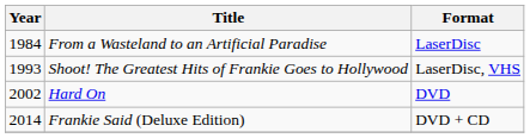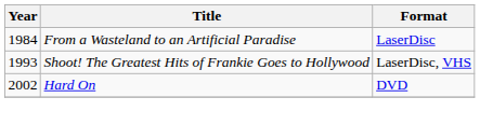 <table class="wikitable">
 <tr>
 <th>Year</th>
 <th>Title</th>
 <th>Format</th>
 </tr>
 <tr>
 <td>1984</td>
 <td><em>From a Wasteland to an Artificial Paradise</em></td>
 <td><a href='#'>LaserDisc</a></td>
 </tr>
 <tr>
 <td>1993</td>
 <td><em>Shoot! The Greatest Hits of Frankie Goes to Hollywood</em></td>
 <td>LaserDisc, <a href='#'>VHS</a></td>
 </tr>
 <tr>
 <td>2002</td>
 <td><em><a href='#'>Hard On</a></em></td>
 <td><a href='#'>DVD</a></td>
 </tr>
 <tr>
-<td>2014</td>
-<td><em>Frankie Said</em> (Deluxe Edition)</td>
-<td>DVD + CD</td>
-</tr>
-<tr>
 </tr>
 </table>
